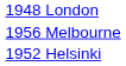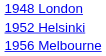 <table>
 <tr>
 <td><a href='#'>1948 London</a><br></td>
+<td></td>
+<td></td>
+<td></td>
+</tr>
+<tr>
+<td><a href='#'>1952 Helsinki</a><br></td>
 <td></td>
 <td></td>
 <td></td>
 </tr>
 <tr>
 <td><a href='#'>1956 Melbourne</a><br></td>
 <td></td>
 <td></td>
 <td></td>
 </tr>
-<tr>
-<td><a href='#'>1952 Helsinki</a><br></td>
-<td></td>
-<td></td>
-<td></td>
-</tr>
 </table>
